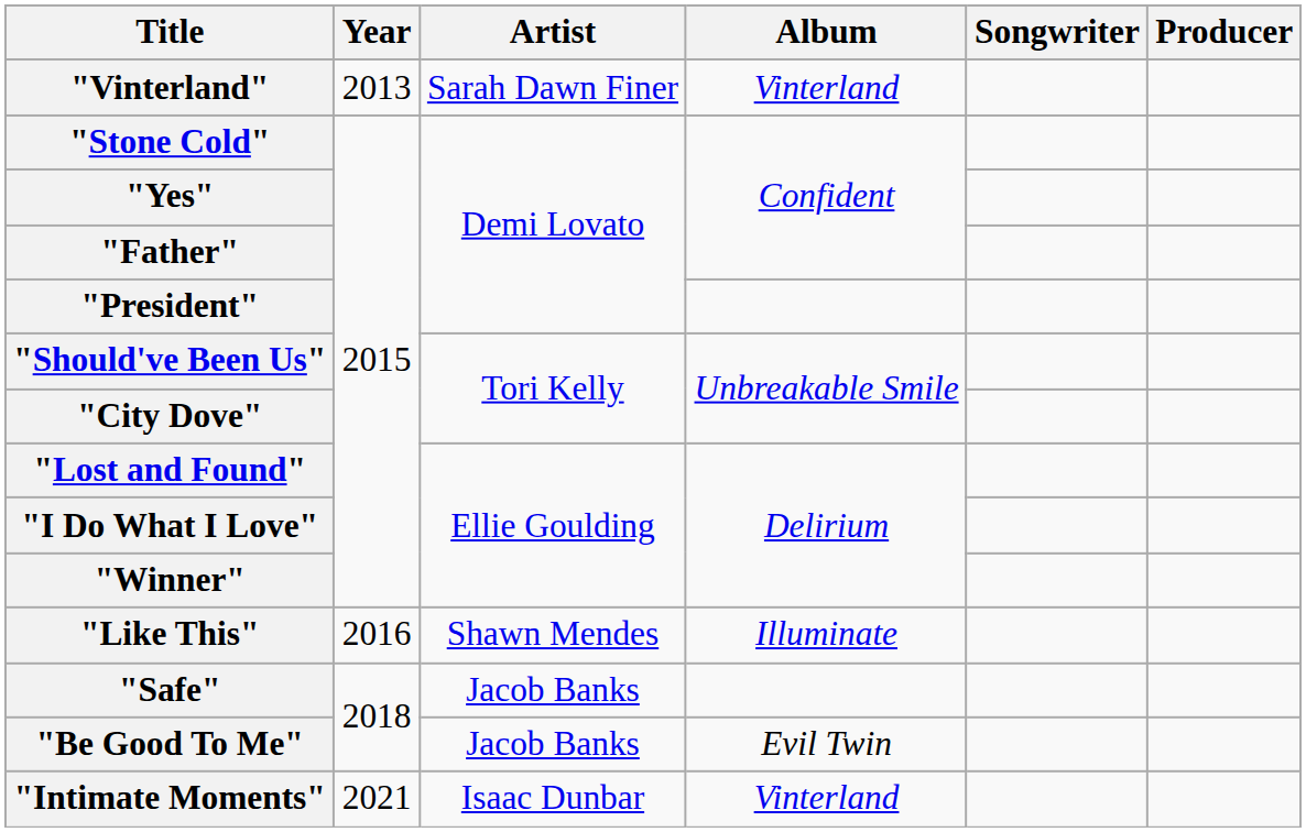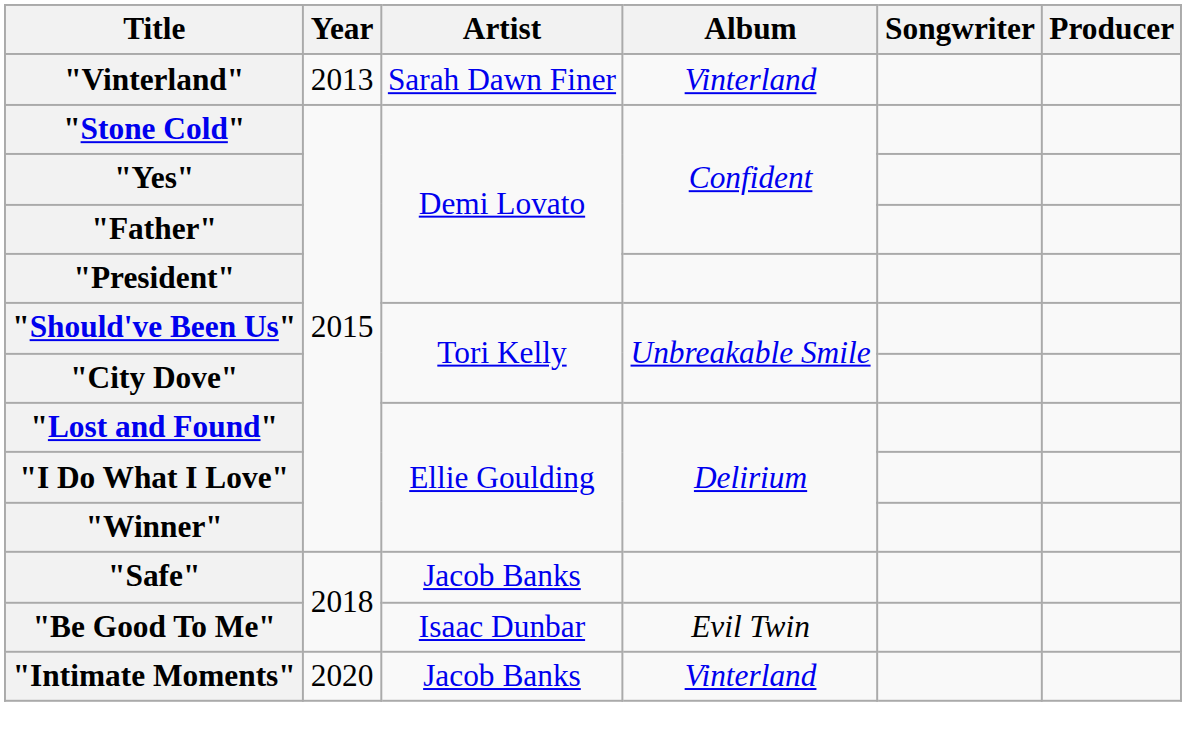 <table class="wikitable plainrowheaders" style="text-align:center;">
 <tr>
 <th scope="col">Title</th>
 <th scope="col">Year</th>
 <th scope="col">Artist</th>
 <th scope="col">Album</th>
 <th scope="col">Songwriter</th>
 <th scope="col">Producer</th>
 </tr>
 <tr>
 <th scope="row">"Vinterland"</th>
 <td>2013</td>
 <td><a href='#'>Sarah Dawn Finer</a></td>
 <td><em><a href='#'>Vinterland</a></em></td>
 <td></td>
 <td></td>
 </tr>
 <tr>
 <th scope="row">"<a href='#'>Stone Cold</a>"</th>
 <td rowspan="9">2015</td>
 <td rowspan="4"><a href='#'>Demi Lovato</a></td>
 <td rowspan="3"><em><a href='#'>Confident</a></em></td>
 <td></td>
 <td></td>
 </tr>
 <tr>
 <th scope="row">"Yes"</th>
 <td></td>
 <td></td>
 </tr>
 <tr>
 <th scope="row">"Father"</th>
 <td></td>
 <td></td>
 </tr>
 <tr>
 <th scope="row">"President"</th>
 <td></td>
 <td></td>
 <td></td>
 </tr>
 <tr>
 <th scope="row">"<a href='#'>Should've Been Us</a>"</th>
 <td rowspan="2"><a href='#'>Tori Kelly</a></td>
 <td rowspan="2"><em><a href='#'>Unbreakable Smile</a></em></td>
 <td></td>
 <td></td>
 </tr>
 <tr>
 <th scope="row">"City Dove"</th>
 <td></td>
 <td></td>
 </tr>
 <tr>
 <th scope="row">"<a href='#'>Lost and Found</a>"</th>
 <td rowspan="3"><a href='#'>Ellie Goulding</a></td>
 <td rowspan="3"><em><a href='#'>Delirium</a></em></td>
 <td></td>
 <td></td>
 </tr>
 <tr>
 <th scope="row">"I Do What I Love"</th>
 <td></td>
 <td></td>
 </tr>
 <tr>
 <th scope="row">"Winner"</th>
 <td></td>
 <td></td>
 </tr>
 <tr>
-<th scope="row">"Like This"</th>
-<td>2016</td>
-<td><a href='#'>Shawn Mendes</a></td>
-<td><em><a href='#'>Illuminate</a></em></td>
-<td></td>
-<td></td>
-</tr>
-<tr>
 <th scope="row">"Safe"</th>
 <td rowspan="2">2018</td>
 <td><a href='#'>Jacob Banks</a></td>
 <td></td>
 <td></td>
 <td></td>
 </tr>
 <tr>
 <th scope="row">"Be Good To Me"</th>
-<td><a href='#'>Jacob Banks</a></td>
+<td><a href='#'>Isaac Dunbar</a></td>
 <td><em>Evil Twin</em></td>
 <td></td>
 <td></td>
 </tr>
 <tr>
 <th scope="row">"Intimate Moments"</th>
-<td>2021</td>
-<td><a href='#'>Isaac Dunbar</a></td>
+<td>2020</td>
+<td><a href='#'>Jacob Banks</a></td>
 <td><em><a href='#'>Vinterland</a></em></td>
 <td></td>
 <td></td>
 </tr>
 </table>
